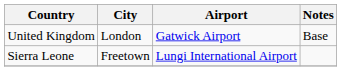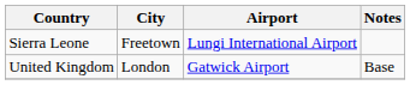 <table class="wikitable sortable">
 <tr>
 <th>Country</th>
 <th>City</th>
 <th>Airport</th>
 <th>Notes</th>
 </tr>
 <tr>
+<td>Sierra Leone</td>
+<td>Freetown</td>
+<td><a href='#'>Lungi International Airport</a></td>
+<td align=center></td>
+</tr>
+<tr>
 <td>United Kingdom</td>
 <td>London</td>
 <td><a href='#'>Gatwick Airport</a></td>
 <td>Base</td>
 </tr>
 <tr>
-<td>Sierra Leone</td>
-<td>Freetown</td>
-<td><a href='#'>Lungi International Airport</a></td>
-<td align=center></td>
-</tr>
-<tr>
 </tr>
 </table>
